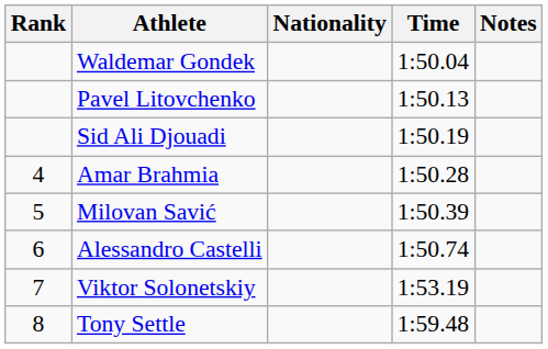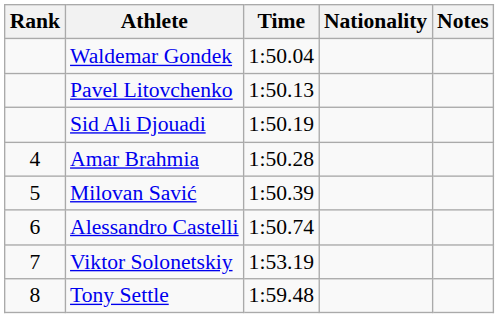 <table class="wikitable sortable" style="text-align:center">
 <tr>
 <th>Rank</th>
 <th>Athlete</th>
+<th>Time</th>
 <th>Nationality</th>
-<th>Time</th>
 <th>Notes</th>
 </tr>
 <tr>
 <td></td>
 <td align=left><a href='#'>Waldemar Gondek</a></td>
+<td>1:50.04</td>
 <td align=left></td>
-<td>1:50.04</td>
 <td></td>
 </tr>
 <tr>
 <td></td>
 <td align=left><a href='#'>Pavel Litovchenko</a></td>
+<td>1:50.13</td>
 <td align=left></td>
-<td>1:50.13</td>
 <td></td>
 </tr>
 <tr>
 <td></td>
 <td align=left><a href='#'>Sid Ali Djouadi</a></td>
+<td>1:50.19</td>
 <td align=left></td>
-<td>1:50.19</td>
 <td></td>
 </tr>
 <tr>
 <td>4</td>
 <td align=left><a href='#'>Amar Brahmia</a></td>
+<td>1:50.28</td>
 <td align=left></td>
-<td>1:50.28</td>
 <td></td>
 </tr>
 <tr>
 <td>5</td>
 <td align=left><a href='#'>Milovan Savić</a></td>
+<td>1:50.39</td>
 <td align=left></td>
-<td>1:50.39</td>
 <td></td>
 </tr>
 <tr>
 <td>6</td>
 <td align=left><a href='#'>Alessandro Castelli</a></td>
+<td>1:50.74</td>
 <td align=left></td>
-<td>1:50.74</td>
 <td></td>
 </tr>
 <tr>
 <td>7</td>
 <td align=left><a href='#'>Viktor Solonetskiy</a></td>
+<td>1:53.19</td>
 <td align=left></td>
-<td>1:53.19</td>
 <td></td>
 </tr>
 <tr>
 <td>8</td>
 <td align=left><a href='#'>Tony Settle</a></td>
+<td>1:59.48</td>
 <td align=left></td>
-<td>1:59.48</td>
 <td></td>
 </tr>
 </table>
